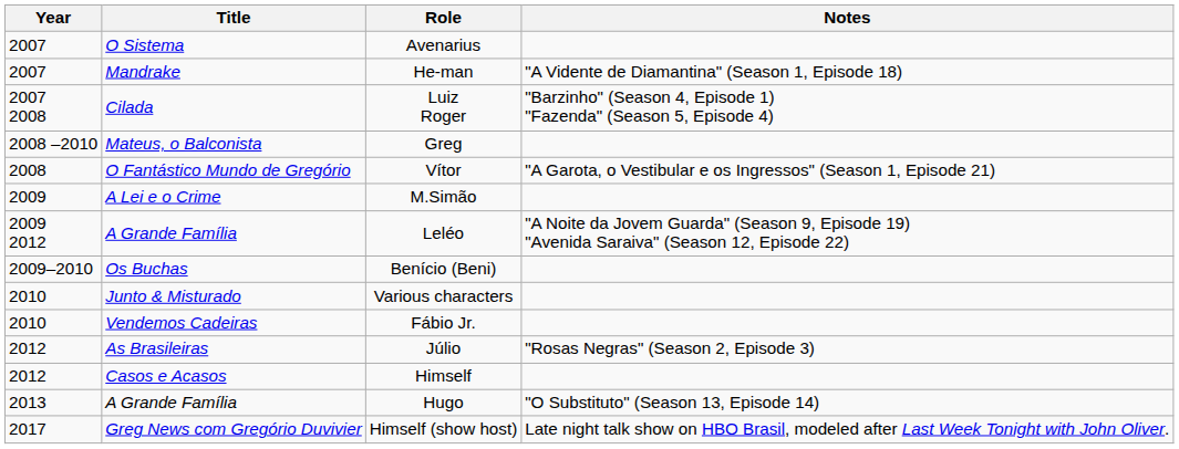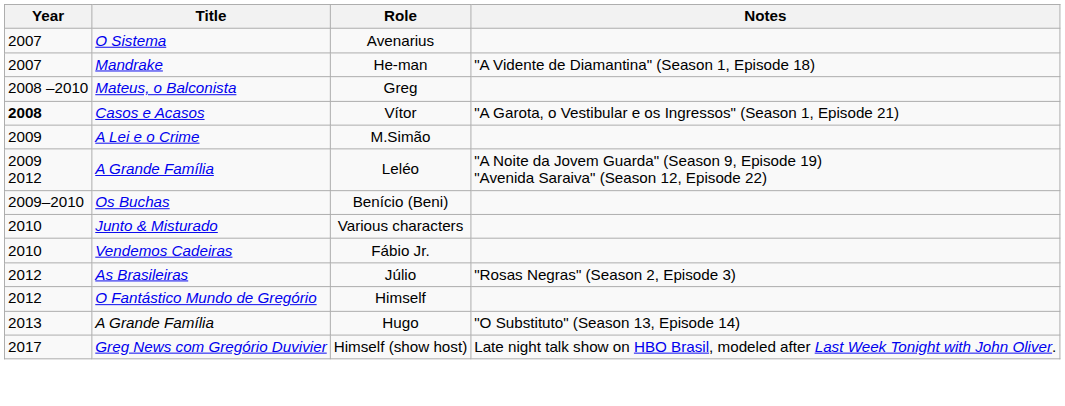 <table class="wikitable">
 <tr>
 <th>Year</th>
 <th>Title</th>
 <th>Role</th>
 <th>Notes</th>
 </tr>
 <tr>
 <td>2007</td>
 <td><em><a href='#'>O Sistema</a></em></td>
 <td style="text-align:center;">Avenarius</td>
 <td></td>
 </tr>
 <tr>
 <td>2007</td>
 <td><em><a href='#'>Mandrake</a></em></td>
 <td style="text-align:center;">He-man</td>
 <td>"A Vidente de Diamantina" (Season 1, Episode 18)</td>
 </tr>
 <tr>
-<td>2007<br>2008</td>
-<td><em><a href='#'>Cilada</a></em></td>
-<td style="text-align:center;">Luiz<br>Roger</td>
-<td>"Barzinho" (Season 4, Episode 1)<br>"Fazenda" (Season 5, Episode 4)</td>
-</tr>
-<tr>
 <td>2008 –2010</td>
 <td><em><a href='#'>Mateus, o Balconista</a></em></td>
 <td style="text-align:center;">Greg</td>
 <td></td>
 </tr>
 <tr>
-<td>2008</td>
-<td><em><a href='#'>O Fantástico Mundo de Gregório</a></em></td>
+<td><strong>2008</strong></td>
+<td><em><a href='#'>Casos e Acasos</a></em></td>
 <td style="text-align:center;">Vítor</td>
 <td>"A Garota, o Vestibular e os Ingressos" (Season 1, Episode 21)</td>
 </tr>
 <tr>
 <td>2009</td>
 <td><em><a href='#'>A Lei e o Crime</a></em></td>
 <td style="text-align:center;">M.Simão</td>
 <td></td>
 </tr>
 <tr>
 <td>2009<br>2012</td>
 <td><em><a href='#'>A Grande Família</a></em></td>
 <td style="text-align:center;">Leléo</td>
 <td>"A Noite da Jovem Guarda" (Season 9, Episode 19)<br>"Avenida Saraiva" (Season 12, Episode 22)</td>
 </tr>
 <tr>
 <td>2009–2010</td>
 <td><em><a href='#'>Os Buchas</a></em></td>
 <td style="text-align:center;">Benício (Beni)</td>
 <td></td>
 </tr>
 <tr>
 <td>2010</td>
 <td><em><a href='#'>Junto & Misturado</a></em></td>
 <td style="text-align:center;">Various characters</td>
 <td></td>
 </tr>
 <tr>
 <td>2010</td>
 <td><em><a href='#'>Vendemos Cadeiras</a></em></td>
 <td style="text-align:center;">Fábio Jr.</td>
 <td></td>
 </tr>
 <tr>
 <td>2012</td>
 <td><em><a href='#'>As Brasileiras</a></em></td>
 <td style="text-align:center;">Júlio</td>
 <td>"Rosas Negras" (Season 2, Episode 3)</td>
 </tr>
 <tr>
 <td>2012</td>
-<td><em><a href='#'>Casos e Acasos</a></em></td>
+<td><em><a href='#'>O Fantástico Mundo de Gregório</a></em></td>
 <td style="text-align:center;">Himself</td>
 <td></td>
 </tr>
 <tr>
 <td>2013</td>
 <td><em>A Grande Família</em></td>
 <td style="text-align:center;">Hugo</td>
 <td>"O Substituto" (Season 13, Episode 14)</td>
 </tr>
 <tr>
 <td>2017</td>
 <td><em><a href='#'>Greg News com Gregório Duvivier</a></em></td>
 <td>Himself (show host)</td>
 <td>Late night talk show on <a href='#'>HBO Brasil</a>, modeled after <em><a href='#'>Last Week Tonight with John Oliver</a></em>.</td>
 </tr>
 </table>
